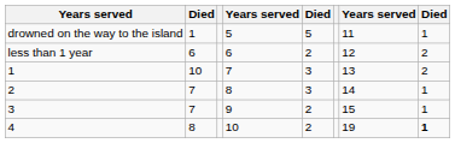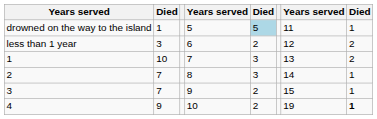 <table class="wikitable">
 <tr>
 <th>Years served</th>
 <th>Died</th>
 <th></th>
 <th>Years served</th>
 <th>Died</th>
 <th></th>
 <th>Years served</th>
 <th>Died</th>
 </tr>
 <tr>
 <td>drowned on the way to the island</td>
 <td>1</td>
 <td></td>
 <td>5</td>
-<td>5</td>
+<td style="background: lightblue;">5</td>
 <td></td>
 <td>11</td>
 <td>1</td>
 </tr>
 <tr>
 <td>less than 1 year</td>
-<td>6</td>
+<td>3</td>
 <td></td>
 <td>6</td>
 <td>2</td>
 <td></td>
 <td>12</td>
 <td>2</td>
 </tr>
 <tr>
 <td>1</td>
 <td>10</td>
 <td></td>
 <td>7</td>
 <td>3</td>
 <td></td>
 <td>13</td>
 <td>2</td>
 </tr>
 <tr>
 <td>2</td>
 <td>7</td>
 <td></td>
 <td>8</td>
 <td>3</td>
 <td></td>
 <td>14</td>
 <td>1</td>
 </tr>
 <tr>
 <td>3</td>
 <td>7</td>
 <td></td>
 <td>9</td>
 <td>2</td>
 <td></td>
 <td>15</td>
 <td>1</td>
 </tr>
 <tr>
 <td>4</td>
-<td>8</td>
+<td>9</td>
 <td></td>
 <td>10</td>
 <td>2</td>
 <td></td>
 <td>19</td>
 <td><strong>1</strong></td>
 </tr>
 </table>
